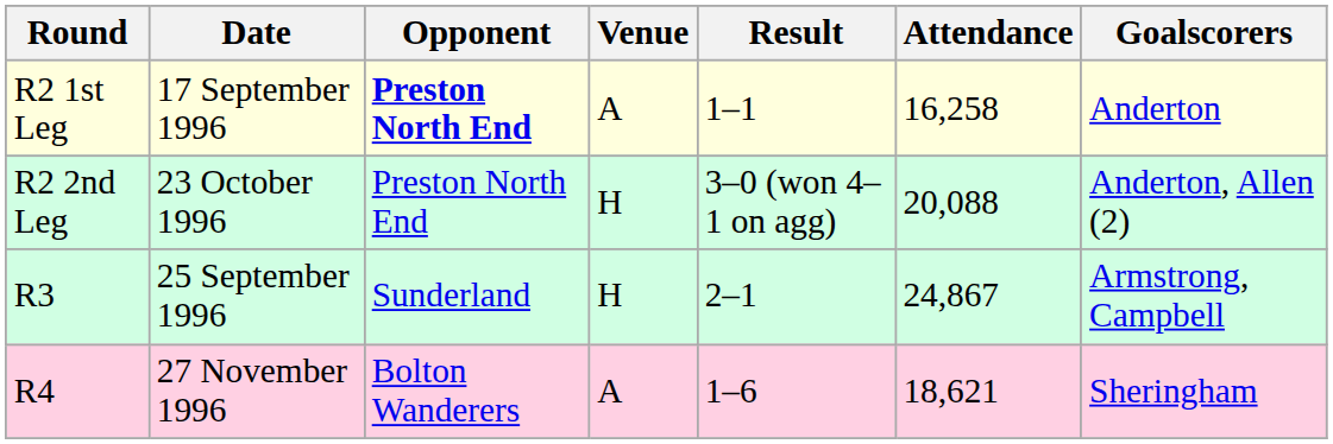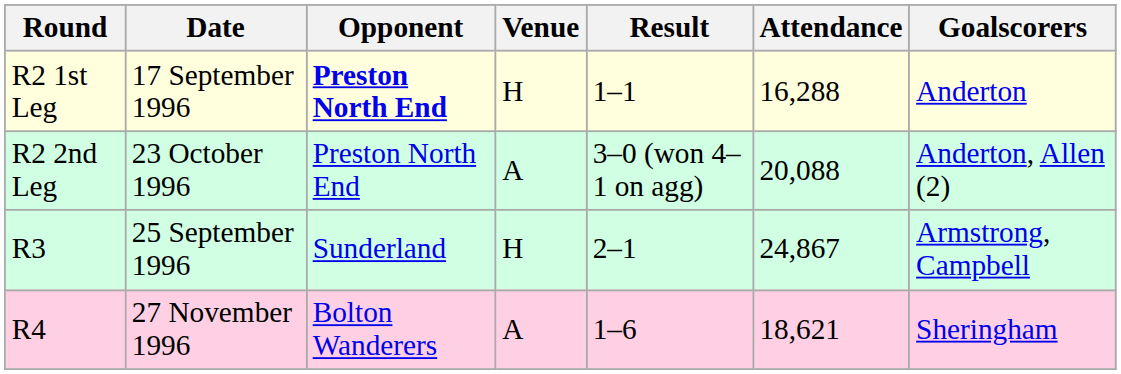 <table class="wikitable">
 <tr>
 <th>Round</th>
 <th>Date</th>
 <th>Opponent</th>
 <th>Venue</th>
 <th>Result</th>
 <th>Attendance</th>
 <th>Goalscorers</th>
 </tr>
 <tr style="background-color: #ffffdd;">
 <td>R2 1st Leg</td>
 <td>17 September 1996</td>
 <td><strong><a href='#'>Preston North End</a></strong></td>
-<td>A</td>
+<td>H</td>
 <td>1–1</td>
-<td>16,258</td>
+<td>16,288</td>
 <td><a href='#'>Anderton</a></td>
 </tr>
 <tr style="background-color: #d0ffe3;">
 <td>R2 2nd Leg</td>
 <td>23 October 1996</td>
 <td><a href='#'>Preston North End</a></td>
-<td>H</td>
+<td>A</td>
 <td>3–0 (won 4–1 on agg)</td>
 <td>20,088</td>
 <td><a href='#'>Anderton</a>, <a href='#'>Allen</a> (2)</td>
 </tr>
 <tr style="background-color: #d0ffe3;">
 <td>R3</td>
 <td>25 September 1996</td>
 <td><a href='#'>Sunderland</a></td>
 <td>H</td>
 <td>2–1</td>
 <td>24,867</td>
 <td><a href='#'>Armstrong</a>, <a href='#'>Campbell</a></td>
 </tr>
 <tr style="background-color: #ffd0e3;">
 <td>R4</td>
 <td>27 November 1996</td>
 <td><a href='#'>Bolton Wanderers</a></td>
 <td>A</td>
 <td>1–6</td>
 <td>18,621</td>
 <td><a href='#'>Sheringham</a></td>
 </tr>
 </table>
